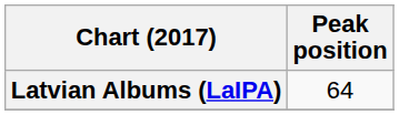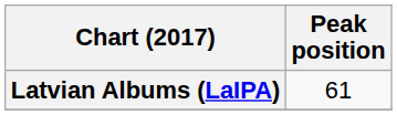 <table class="wikitable plainrowheaders" style="text-align:center">
 <tr>
 <th scope="col">Chart (2017)</th>
 <th scope="col">Peak<br>position</th>
 </tr>
 <tr>
 <th scope="row">Latvian Albums (<a href='#'>LaIPA</a>)</th>
-<td>64</td>
+<td>61</td>
 </tr>
 <tr>
 </tr>
 </table>
